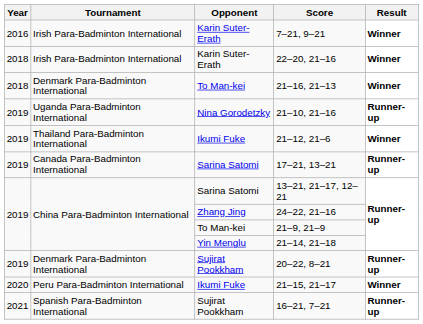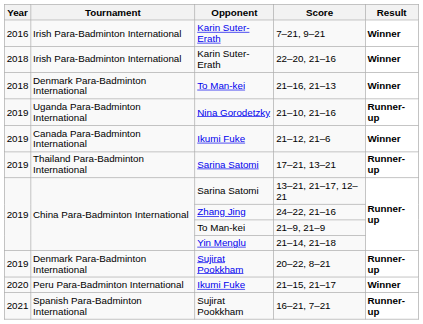 <table class="sortable wikitable" style="font-size: 90%;">
 <tr>
 <th>Year</th>
 <th>Tournament</th>
 <th>Opponent</th>
 <th>Score</th>
 <th>Result</th>
 </tr>
 <tr>
 <td align="center">2016</td>
 <td align="left">Irish Para-Badminton International</td>
 <td align="left"> <a href='#'>Karin Suter-Erath</a></td>
 <td align="left">7–21, 9–21</td>
 <td style="text-align:left; background:white"> <strong>Winner</strong></td>
 </tr>
 <tr>
 <td align="center">2018</td>
 <td align="left">Irish Para-Badminton International</td>
 <td align="left"> Karin Suter-Erath</td>
 <td align="left">22–20, 21–16</td>
 <td style="text-align:left; background:white"> <strong>Winner</strong></td>
 </tr>
 <tr>
 <td align="center">2018</td>
 <td align="left">Denmark Para-Badminton International</td>
 <td align="left"> <a href='#'>To Man-kei</a></td>
 <td align="left">21–16, 21–13</td>
 <td style="text-align:left; background:white"> <strong>Winner</strong></td>
 </tr>
 <tr>
 <td align="center">2019</td>
 <td align="left">Uganda Para-Badminton International</td>
 <td align="left"> <a href='#'>Nina Gorodetzky</a></td>
 <td align="left">21–10, 21–16</td>
 <td style="text-align:left; background:white"> <strong>Runner-up</strong></td>
 </tr>
 <tr>
 <td align="center">2019</td>
-<td align="left">Thailand Para-Badminton International</td>
+<td align="left">Canada Para-Badminton International</td>
 <td align="left"> <a href='#'>Ikumi Fuke</a></td>
 <td align="left">21–12, 21–6</td>
 <td style="text-align:left; background:white"> <strong>Winner</strong></td>
 </tr>
 <tr>
 <td align="center">2019</td>
-<td align="left">Canada Para-Badminton International</td>
+<td align="left">Thailand Para-Badminton International</td>
 <td align="left"> <a href='#'>Sarina Satomi</a></td>
 <td align="left">17–21, 13–21</td>
 <td style="text-align:left; background:white"> <strong>Runner-up</strong></td>
 </tr>
 <tr>
 <td rowspan="4" align="center">2019</td>
 <td rowspan="4" align="left">China Para-Badminton International</td>
 <td align="left"> Sarina Satomi</td>
 <td align="left">13–21, 21–17, 12–21</td>
 <td rowspan="4" style="text-align:left; background:white"> <strong>Runner-up</strong></td>
 </tr>
 <tr>
 <td align="left"> <a href='#'>Zhang Jing</a></td>
 <td align="left">24–22, 21–16</td>
 </tr>
 <tr>
 <td align="left"> To Man-kei</td>
 <td align="left">21–9, 21–9</td>
 </tr>
 <tr>
 <td align="left"> <a href='#'>Yin Menglu</a></td>
 <td align="left">21–14, 21–18</td>
 </tr>
 <tr>
 <td align="center">2019</td>
 <td align="left">Denmark Para-Badminton International</td>
 <td align="left"> <a href='#'>Sujirat Pookkham</a></td>
 <td align="left">20–22, 8–21</td>
 <td style="text-align:left; background:white"> <strong>Runner-up</strong></td>
 </tr>
 <tr>
 <td align="center">2020</td>
 <td align="left">Peru Para-Badminton International</td>
 <td align="left"> <a href='#'>Ikumi Fuke</a></td>
 <td align="left">21–15, 21–17</td>
 <td style="text-align:left; background:white"> <strong>Winner</strong></td>
 </tr>
 <tr>
 <td align="center">2021</td>
 <td align="left">Spanish Para-Badminton International</td>
 <td align="left"> Sujirat Pookkham</td>
 <td align="left">16–21, 7–21</td>
 <td style="text-align:left; background:white"> <strong>Runner-up</strong></td>
 </tr>
 </table>
